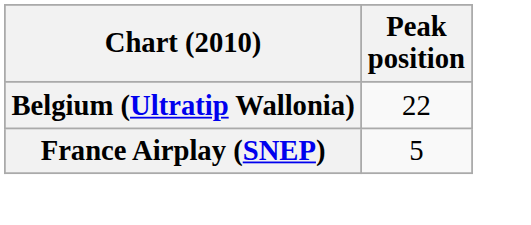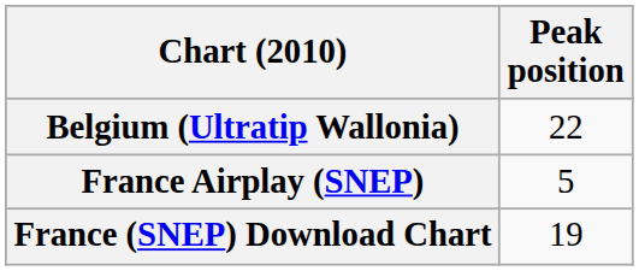 <table class="wikitable sortable plainrowheaders" style="text-align:center">
 <tr>
 <th scope="col">Chart (2010)</th>
 <th scope="col">Peak<br>position</th>
 </tr>
 <tr>
 <th scope="row">Belgium (<a href='#'>Ultratip</a> Wallonia)</th>
 <td>22</td>
 </tr>
 <tr>
 <th scope="row">France Airplay (<a href='#'>SNEP</a>)</th>
 <td>5</td>
 </tr>
+<tr>
+<th scope="row">France (<a href='#'>SNEP</a>) Download Chart</th>
+<td>19</td>
+</tr>
 </table>
